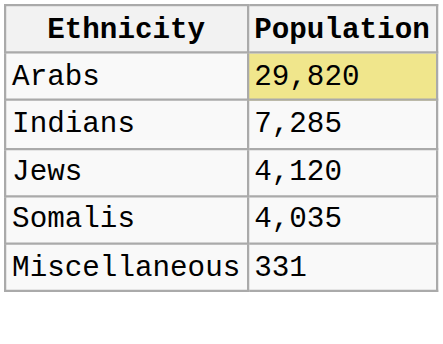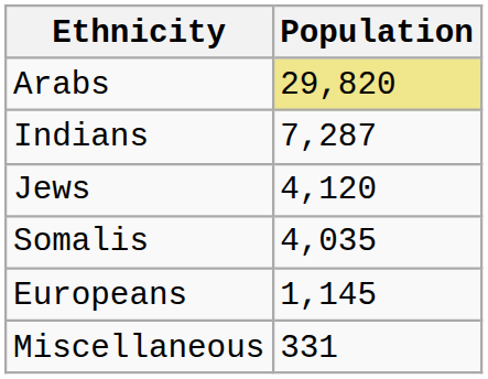 <table class="wikitable">
 <tr>
 <th scope="col">Ethnicity</th>
 <th scope="col">Population</th>
 </tr>
 <tr>
 <td>Arabs</td>
 <td style="background: khaki;">29,820</td>
 </tr>
 <tr>
 <td>Indians</td>
-<td>7,285</td>
+<td>7,287</td>
 </tr>
 <tr>
 <td>Jews</td>
 <td>4,120</td>
 </tr>
 <tr>
 <td>Somalis</td>
 <td>4,035</td>
 </tr>
 <tr>
+<td>Europeans</td>
+<td>1,145</td>
+</tr>
+<tr>
 <td>Miscellaneous</td>
 <td>331</td>
 </tr>
 </table>
